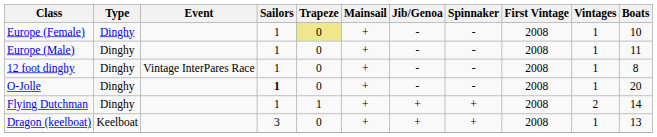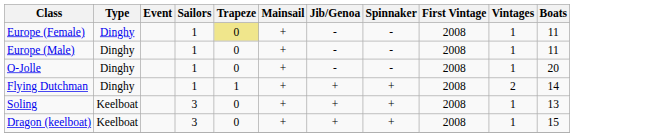 <table class="wikitable" style="text-align:center">
 <tr>
 <th>Class</th>
 <th>Type</th>
 <th>Event</th>
 <th>Sailors</th>
 <th>Trapeze</th>
 <th>Mainsail</th>
 <th>Jib/Genoa</th>
 <th>Spinnaker</th>
 <th>First Vintage</th>
 <th>Vintages</th>
 <th>Boats</th>
 </tr>
 <tr>
 <td style="text-align:left"><a href='#'>Europe (Female)</a></td>
 <td><a href='#'>Dinghy</a></td>
 <td></td>
 <td>1</td>
 <td style="background: khaki;">0</td>
 <td>+</td>
 <td>-</td>
 <td>-</td>
 <td>2008</td>
 <td>1</td>
-<td>10</td>
+<td>11</td>
 </tr>
 <tr>
 <td style="text-align:left"><a href='#'>Europe (Male)</a></td>
 <td>Dinghy</td>
 <td></td>
 <td>1</td>
 <td>0</td>
 <td>+</td>
 <td>-</td>
 <td>-</td>
 <td>2008</td>
 <td>1</td>
 <td>11</td>
 </tr>
 <tr>
-<td style="text-align:left"><a href='#'>12 foot dinghy</a></td>
-<td>Dinghy</td>
-<td>Vintage InterPares Race</td>
-<td>1</td>
-<td>0</td>
-<td>+</td>
-<td>-</td>
-<td>-</td>
-<td>2008</td>
-<td>1</td>
-<td>8</td>
-</tr>
-<tr>
 <td style="text-align:left"><a href='#'>O-Jolle</a></td>
 <td>Dinghy</td>
 <td></td>
-<td><strong>1</strong></td>
+<td>1</td>
 <td>0</td>
 <td>+</td>
 <td>-</td>
 <td>-</td>
 <td>2008</td>
 <td>1</td>
 <td>20</td>
 </tr>
 <tr>
 <td style="text-align:left"><a href='#'>Flying Dutchman</a></td>
 <td>Dinghy</td>
 <td></td>
 <td>1</td>
 <td>1</td>
 <td>+</td>
 <td>+</td>
 <td>+</td>
 <td>2008</td>
 <td>2</td>
 <td>14</td>
 </tr>
 <tr>
-<td style="text-align:left"><a href='#'>Dragon (keelboat)</a></td>
+<td style="text-align:left"><a href='#'>Soling</a></td>
 <td>Keelboat</td>
 <td></td>
 <td>3</td>
 <td>0</td>
 <td>+</td>
 <td>+</td>
 <td>+</td>
 <td>2008</td>
 <td>1</td>
 <td>13</td>
 </tr>
 <tr>
+<td style="text-align:left"><a href='#'>Dragon (keelboat)</a></td>
+<td>Keelboat</td>
+<td></td>
+<td>3</td>
+<td>0</td>
+<td>+</td>
+<td>+</td>
+<td>+</td>
+<td>2008</td>
+<td>1</td>
+<td>15</td>
+</tr>
+<tr>
 </tr>
 </table>
